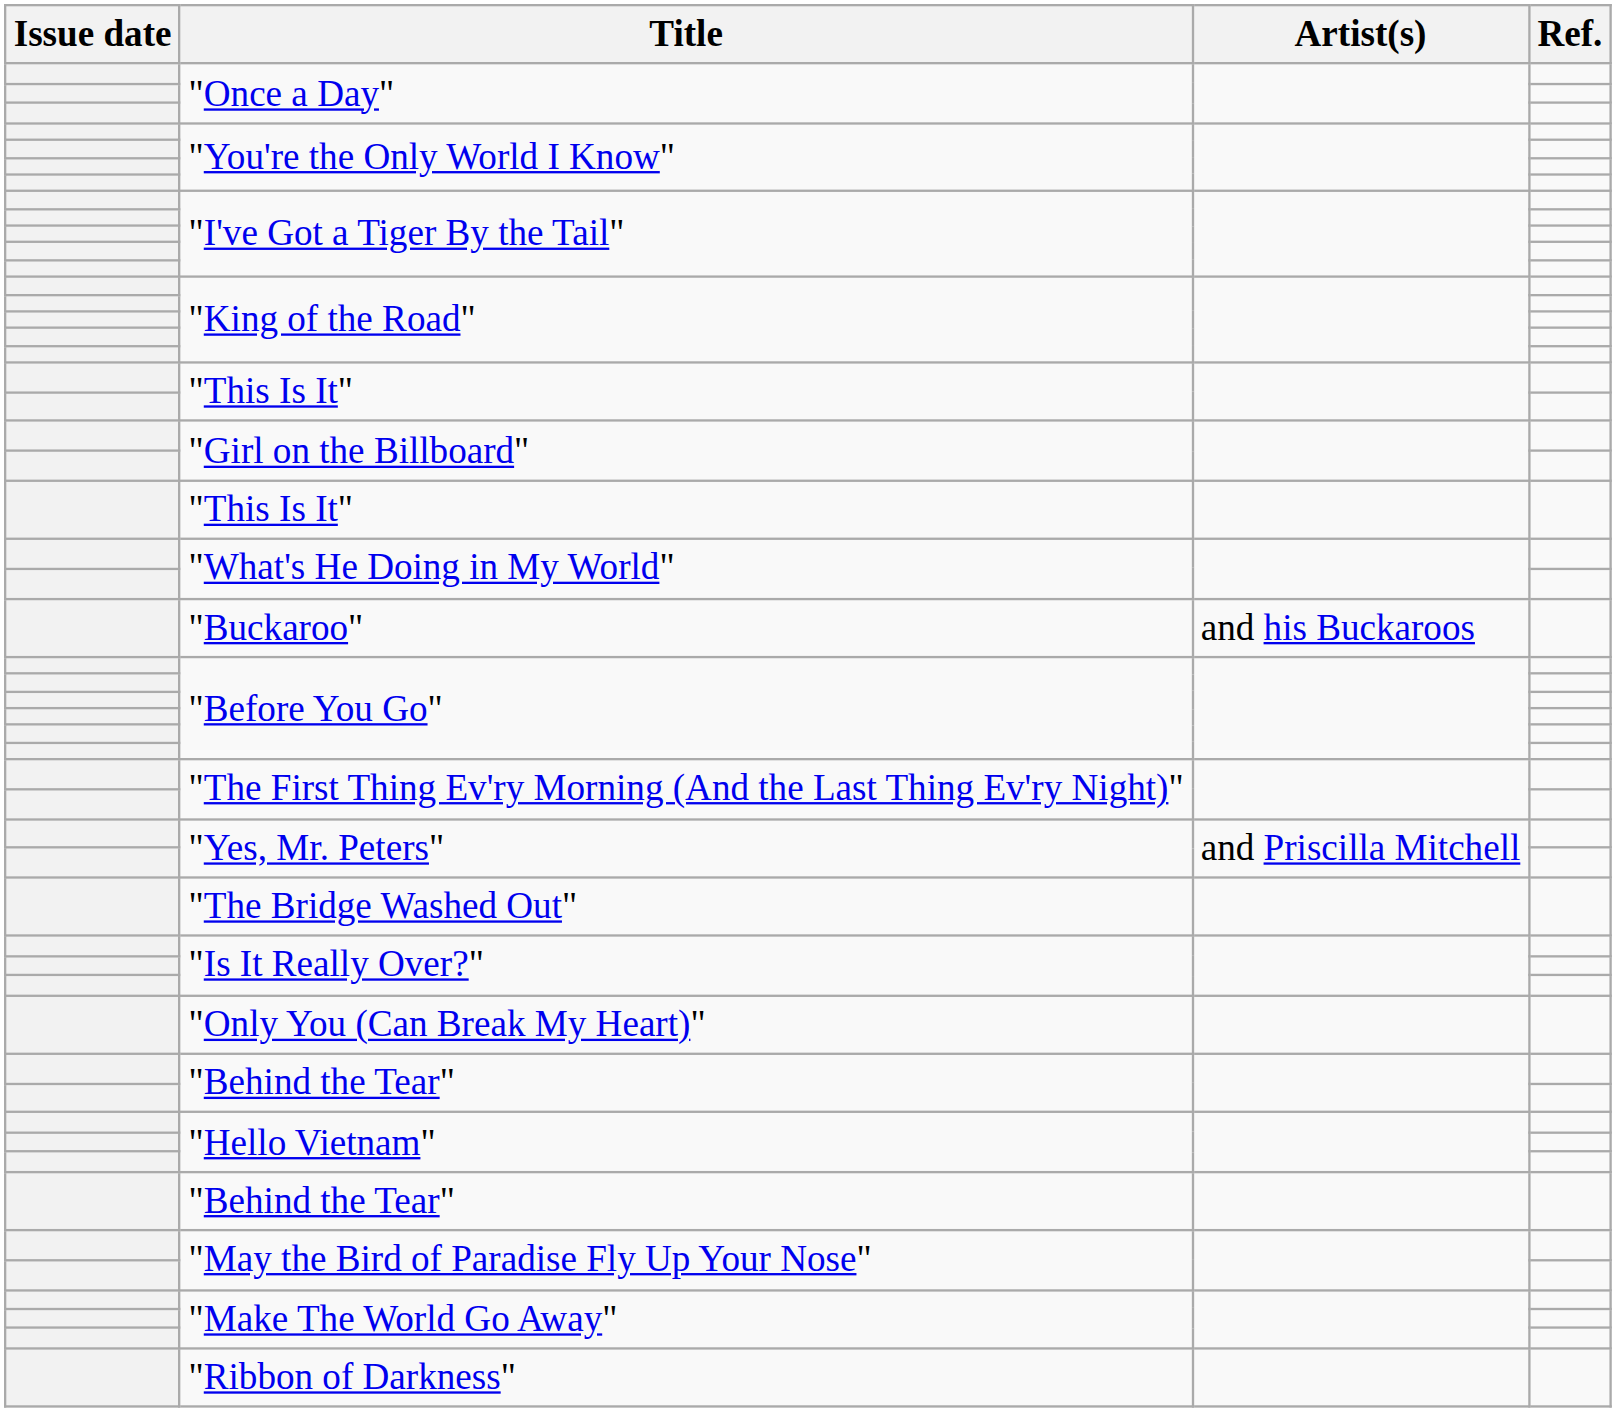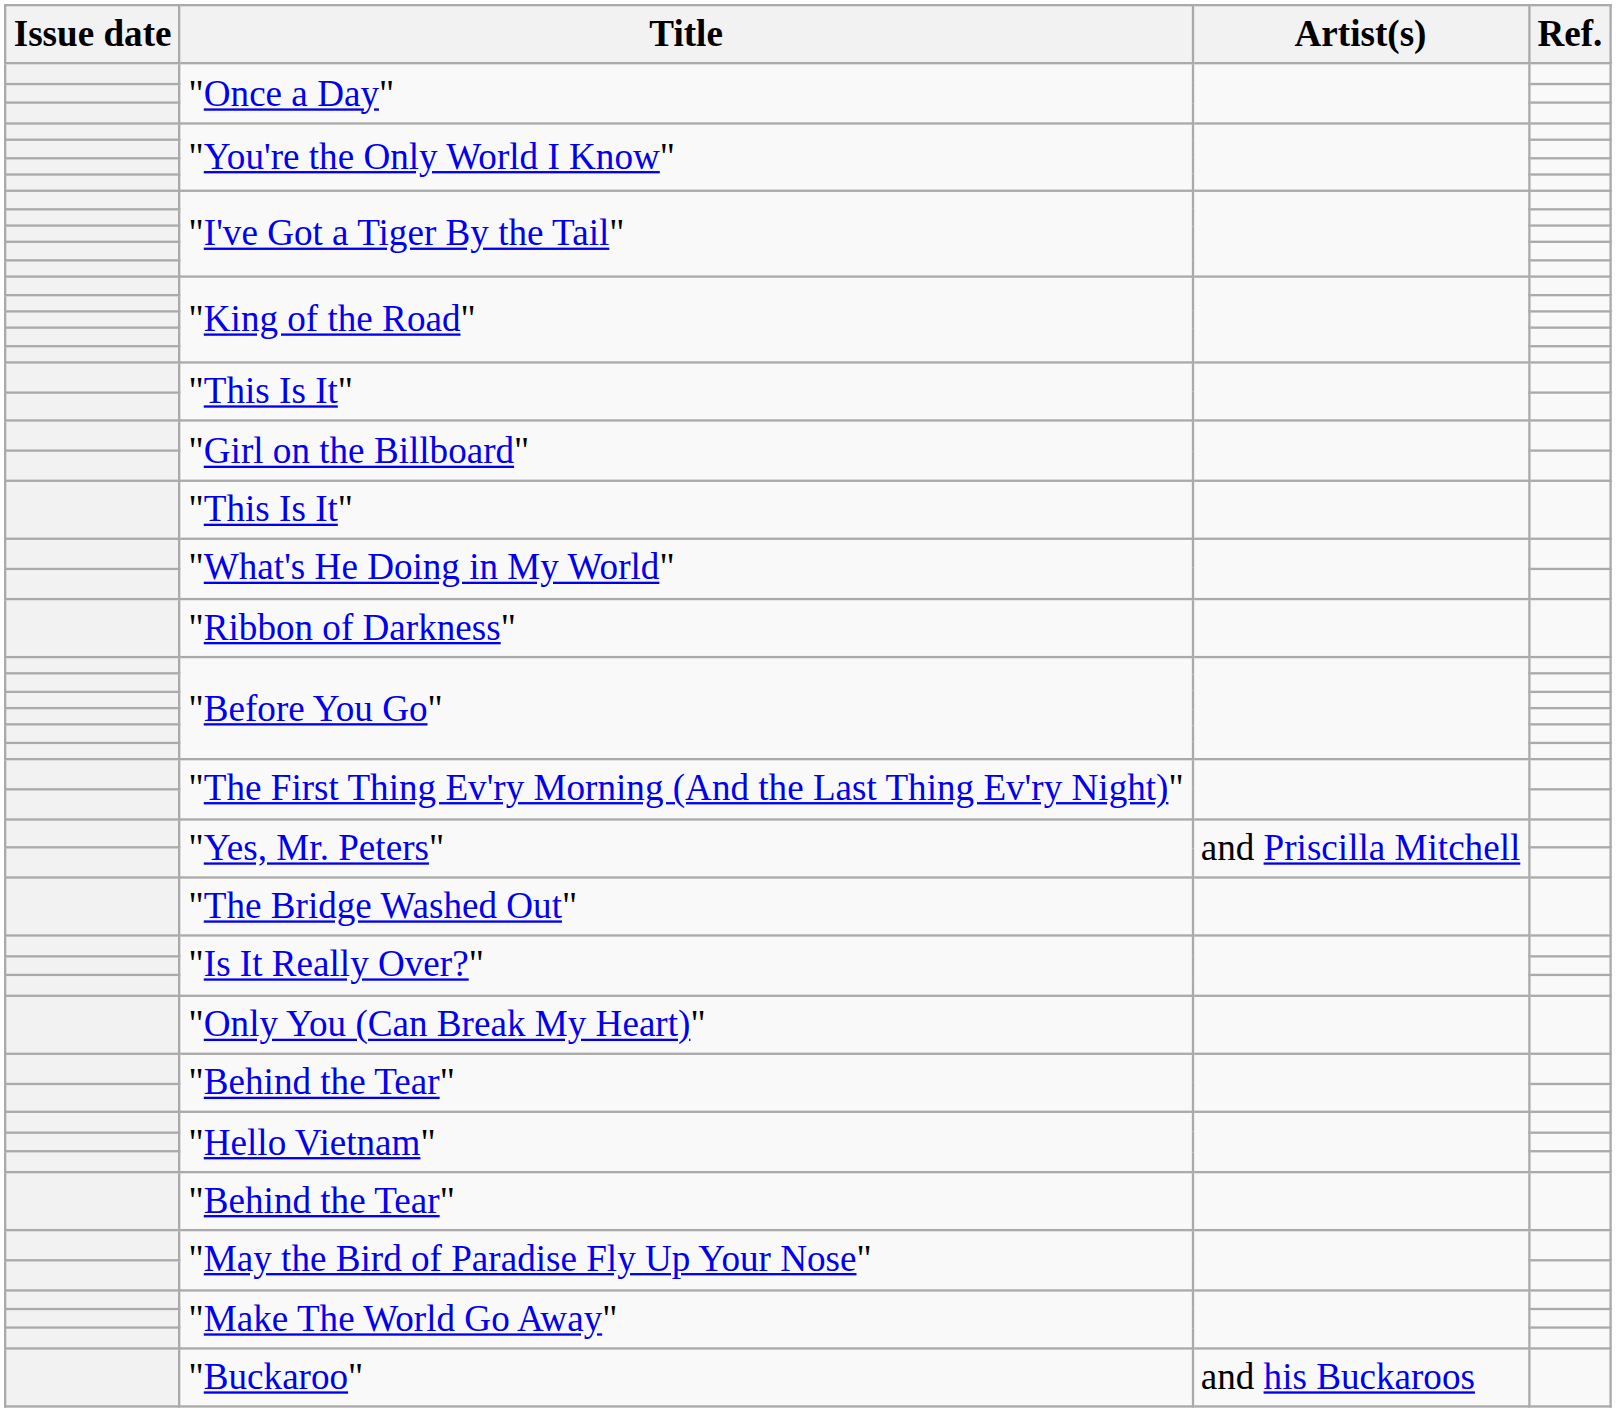 <table class="wikitable sortable plainrowheaders">
 <tr>
 <th scope=col>Issue date</th>
 <th scope=col>Title</th>
 <th scope=col>Artist(s)</th>
 <th scope=col class=unsortable>Ref.</th>
 </tr>
 <tr>
 <th scope=row></th>
 <td rowspan="3">"<a href='#'>Once a Day</a>"</td>
 <td rowspan="3"></td>
 <td align=center></td>
 </tr>
 <tr>
 <th scope=row></th>
 <td align=center></td>
 </tr>
 <tr>
 <th scope=row></th>
 <td align=center></td>
 </tr>
 <tr>
 <th scope=row></th>
 <td rowspan="4">"<a href='#'>You're the Only World I Know</a>"</td>
 <td rowspan="4"></td>
 <td align=center></td>
 </tr>
 <tr>
 <th scope=row></th>
 <td align=center></td>
 </tr>
 <tr>
 <th scope=row></th>
 <td align=center></td>
 </tr>
 <tr>
 <th scope=row></th>
 <td align=center></td>
 </tr>
 <tr>
 <th scope=row></th>
 <td rowspan="5">"<a href='#'>I've Got a Tiger By the Tail</a>"</td>
 <td rowspan="5"></td>
 <td align=center></td>
 </tr>
 <tr>
 <th scope=row></th>
 <td align=center></td>
 </tr>
 <tr>
 <th scope=row></th>
 <td align=center></td>
 </tr>
 <tr>
 <th scope=row></th>
 <td align=center></td>
 </tr>
 <tr>
 <th scope=row></th>
 <td align=center></td>
 </tr>
 <tr>
 <th scope=row></th>
 <td rowspan="5">"<a href='#'>King of the Road</a>"</td>
 <td rowspan="5"></td>
 <td align=center></td>
 </tr>
 <tr>
 <th scope=row></th>
 <td align=center></td>
 </tr>
 <tr>
 <th scope=row></th>
 <td align=center></td>
 </tr>
 <tr>
 <th scope=row></th>
 <td align=center></td>
 </tr>
 <tr>
 <th scope=row></th>
 <td align=center></td>
 </tr>
 <tr>
 <th scope=row></th>
 <td rowspan="2">"<a href='#'>This Is It</a>"</td>
 <td rowspan="2"></td>
 <td align=center></td>
 </tr>
 <tr>
 <th scope=row></th>
 <td align=center></td>
 </tr>
 <tr>
 <th scope=row></th>
 <td rowspan="2">"<a href='#'>Girl on the Billboard</a>"</td>
 <td rowspan="2"></td>
 <td align=center></td>
 </tr>
 <tr>
 <th scope=row></th>
 <td align=center></td>
 </tr>
 <tr>
 <th scope=row></th>
 <td>"<a href='#'>This Is It</a>"</td>
 <td></td>
 <td align=center></td>
 </tr>
 <tr>
 <th scope=row></th>
 <td rowspan="2">"<a href='#'>What's He Doing in My World</a>"</td>
 <td rowspan="2"></td>
 <td align=center></td>
 </tr>
 <tr>
 <th scope=row></th>
 <td align=center></td>
 </tr>
 <tr>
 <th scope=row></th>
-<td>"<a href='#'>Buckaroo</a>"</td>
-<td> and <a href='#'>his Buckaroos</a></td>
+<td>"<a href='#'>Ribbon of Darkness</a>"</td>
+<td></td>
 <td align=center></td>
 </tr>
 <tr>
 <th scope=row></th>
 <td rowspan="6">"<a href='#'>Before You Go</a>"</td>
 <td rowspan="6"></td>
 <td align=center></td>
 </tr>
 <tr>
 <th scope=row></th>
 <td align=center></td>
 </tr>
 <tr>
 <th scope=row></th>
 <td align=center></td>
 </tr>
 <tr>
 <th scope=row></th>
 <td align=center></td>
 </tr>
 <tr>
 <th scope=row></th>
 <td align=center></td>
 </tr>
 <tr>
 <th scope=row></th>
 <td align=center></td>
 </tr>
 <tr>
 <th scope=row></th>
 <td rowspan="2">"<a href='#'>The First Thing Ev'ry Morning (And the Last Thing Ev'ry Night)</a>"</td>
 <td rowspan="2"></td>
 <td align=center></td>
 </tr>
 <tr>
 <th scope=row></th>
 <td align=center></td>
 </tr>
 <tr>
 <th scope=row></th>
 <td rowspan="2">"<a href='#'>Yes, Mr. Peters</a>"</td>
 <td rowspan="2"> and <a href='#'>Priscilla Mitchell</a></td>
 <td align=center></td>
 </tr>
 <tr>
 <th scope=row></th>
 <td align=center></td>
 </tr>
 <tr>
 <th scope=row></th>
 <td>"<a href='#'>The Bridge Washed Out</a>"</td>
 <td></td>
 <td align=center></td>
 </tr>
 <tr>
 <th scope=row></th>
 <td rowspan="3">"<a href='#'>Is It Really Over?</a>"</td>
 <td rowspan="3"></td>
 <td align=center></td>
 </tr>
 <tr>
 <th scope=row></th>
 <td align=center></td>
 </tr>
 <tr>
 <th scope=row></th>
 <td align=center></td>
 </tr>
 <tr>
 <th scope=row></th>
 <td>"<a href='#'>Only You (Can Break My Heart)</a>"</td>
 <td></td>
 <td align=center></td>
 </tr>
 <tr>
 <th scope=row></th>
 <td rowspan="2">"<a href='#'>Behind the Tear</a>"</td>
 <td rowspan="2"></td>
 <td align=center></td>
 </tr>
 <tr>
 <th scope=row></th>
 <td align=center></td>
 </tr>
 <tr>
 <th scope=row></th>
 <td rowspan="3">"<a href='#'>Hello Vietnam</a>"</td>
 <td rowspan="3"></td>
 <td align=center></td>
 </tr>
 <tr>
 <th scope=row></th>
 <td align=center></td>
 </tr>
 <tr>
 <th scope=row></th>
 <td align=center></td>
 </tr>
 <tr>
 <th scope=row></th>
 <td>"<a href='#'>Behind the Tear</a>"</td>
 <td></td>
 <td align=center></td>
 </tr>
 <tr>
 <th scope=row></th>
 <td rowspan="2">"<a href='#'>May the Bird of Paradise Fly Up Your Nose</a>"</td>
 <td rowspan="2"></td>
 <td align=center></td>
 </tr>
 <tr>
 <th scope=row></th>
 <td align=center></td>
 </tr>
 <tr>
 <th scope=row></th>
 <td rowspan="3">"<a href='#'>Make The World Go Away</a>"</td>
 <td rowspan="3"></td>
 <td align=center></td>
 </tr>
 <tr>
 <th scope=row></th>
 <td align=center></td>
 </tr>
 <tr>
 <th scope=row></th>
 <td align=center></td>
 </tr>
 <tr>
 <th scope=row></th>
-<td>"<a href='#'>Ribbon of Darkness</a>"</td>
-<td></td>
+<td>"<a href='#'>Buckaroo</a>"</td>
+<td> and <a href='#'>his Buckaroos</a></td>
 <td align=center></td>
 </tr>
 </table>
